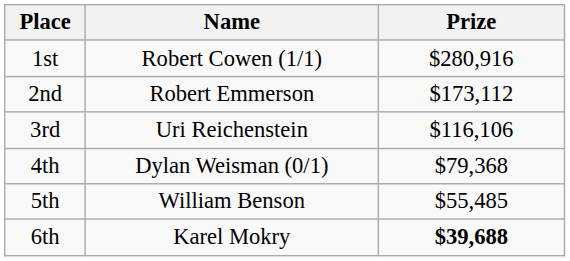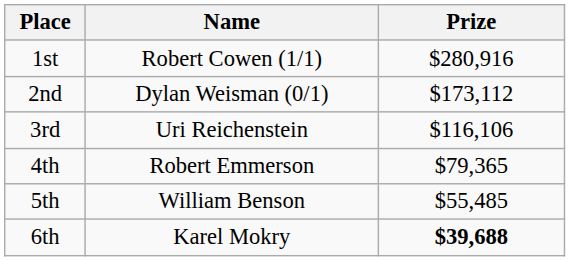 <table class="wikitable">
 <tr>
 <th width="50">Place</th>
 <th width="200">Name</th>
 <th width="125">Prize</th>
 </tr>
 <tr>
 <td align = "center">1st</td>
 <td align = "center">Robert Cowen (1/1)</td>
 <td align="center">$280,916</td>
 </tr>
 <tr>
 <td align = "center">2nd</td>
-<td align = "center">Robert Emmerson</td>
+<td align = "center">Dylan Weisman (0/1)</td>
 <td align="center">$173,112</td>
 </tr>
 <tr>
 <td align = "center">3rd</td>
 <td align = "center">Uri Reichenstein</td>
 <td align="center">$116,106</td>
 </tr>
 <tr>
 <td align = "center">4th</td>
-<td align = "center">Dylan Weisman (0/1)</td>
-<td align="center">$79,368</td>
+<td align = "center">Robert Emmerson</td>
+<td align="center">$79,365</td>
 </tr>
 <tr>
 <td align = "center">5th</td>
 <td align = "center">William Benson</td>
 <td align="center">$55,485</td>
 </tr>
 <tr>
 <td align = "center">6th</td>
 <td align = "center">Karel Mokry</td>
 <td align="center"><strong>$39,688</strong></td>
 </tr>
 </table>
